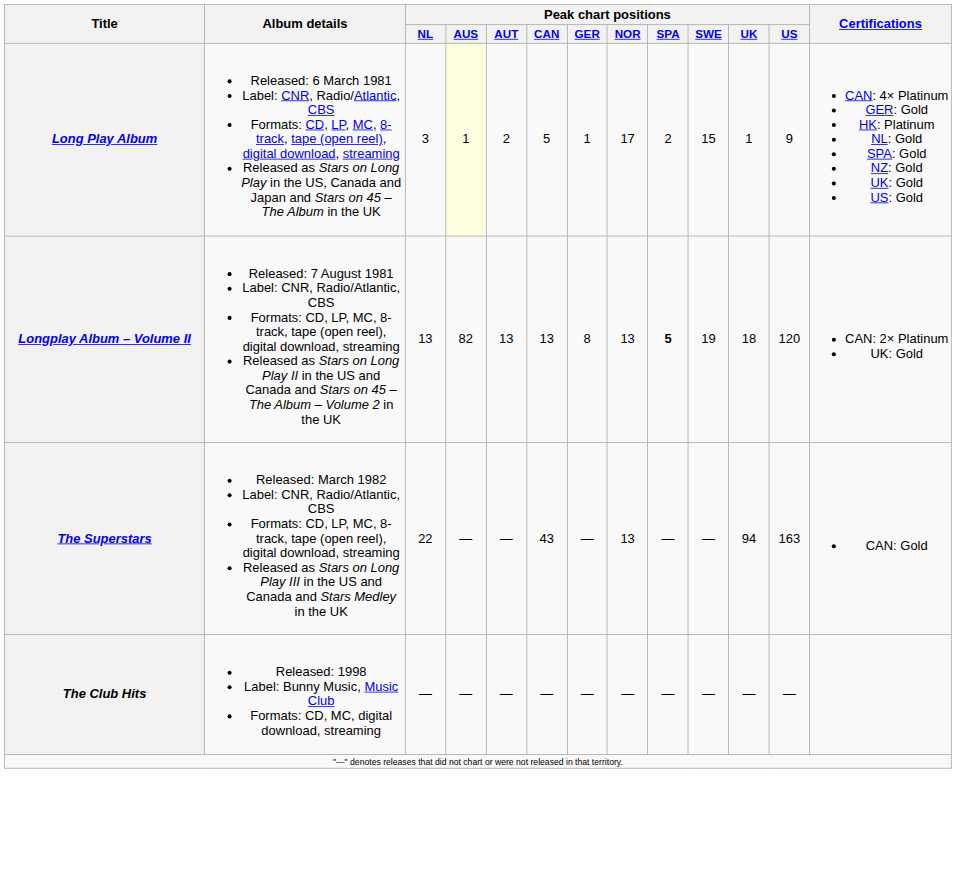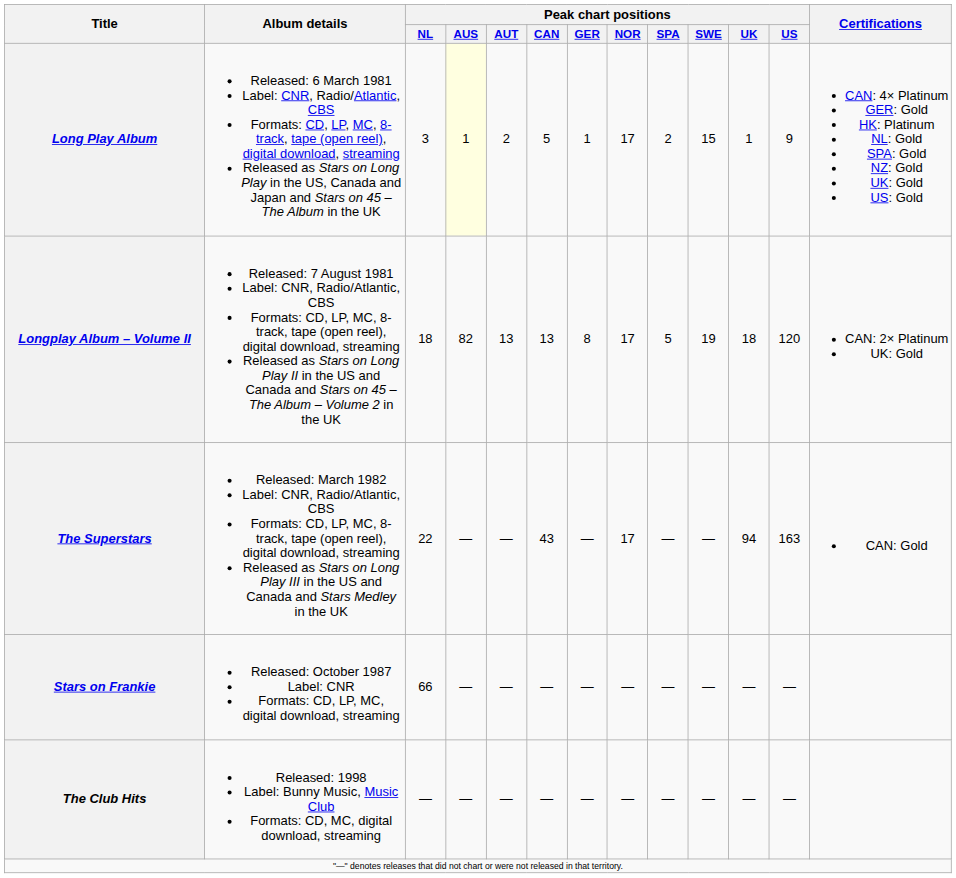 <table class="wikitable plainrowheaders" style="text-align:center;">
 <tr>
 <th scope="col" rowspan="2" style="width:15em;">Title</th>
 <th scope="col" rowspan="2" style="width:15em;">Album details</th>
 <th colspan="10">Peak chart positions</th>
 <th rowspan="2"><a href='#'>Certifications</a></th>
 </tr>
 <tr>
 <th scope="col" style="width:3em;font-size:90%;"><a href='#'>NL</a><br></th>
 <th scope="col" style="width:3em;font-size:90%;"><a href='#'>AUS</a><br></th>
 <th scope="col" style="width:3em;font-size:90%;"><a href='#'>AUT</a><br></th>
 <th scope="col" style="width:3em;font-size:90%;"><a href='#'>CAN</a><br></th>
 <th scope="col" style="width:3em;font-size:90%;"><a href='#'>GER</a><br></th>
 <th scope="col" style="width:3em;font-size:90%;"><a href='#'>NOR</a><br></th>
 <th scope="col" style="width:3em;font-size:90%;"><a href='#'>SPA</a><br></th>
 <th scope="col" style="width:3em;font-size:90%;"><a href='#'>SWE</a><br></th>
 <th scope="col" style="width:3em;font-size:90%;"><a href='#'>UK</a><br></th>
 <th scope="col" style="width:3em;font-size:90%;"><a href='#'>US</a><br></th>
 </tr>
 <tr>
 <th scope="row"><em><a href='#'>Long Play Album</a></em></th>
 <td><br><ul><li>Released: 6 March 1981</li><li>Label: <a href='#'>CNR</a>, Radio/<a href='#'>Atlantic</a>, <a href='#'>CBS</a></li><li>Formats: <a href='#'>CD</a>, <a href='#'>LP</a>, <a href='#'>MC</a>, <a href='#'>8-track</a>, <a href='#'>tape (open reel)</a>, <a href='#'>digital download</a>, <a href='#'>streaming</a></li><li>Released as <em>Stars on Long Play</em> in the US, Canada and Japan and <em>Stars on 45 – The Album</em> in the UK</li></ul></td>
 <td>3</td>
 <td style="background: lightyellow;">1</td>
 <td>2</td>
 <td>5</td>
 <td>1</td>
 <td>17</td>
 <td>2</td>
 <td>15</td>
 <td>1</td>
 <td>9</td>
 <td><br><ul><li><a href='#'>CAN</a>: 4× Platinum</li><li><a href='#'>GER</a>: Gold</li><li><a href='#'>HK</a>: Platinum</li><li><a href='#'>NL</a>: Gold</li><li><a href='#'>SPA</a>: Gold</li><li><a href='#'>NZ</a>: Gold</li><li><a href='#'>UK</a>: Gold</li><li><a href='#'>US</a>: Gold</li></ul></td>
 </tr>
 <tr>
 <th scope="row"><em><a href='#'>Longplay Album – Volume II</a></em></th>
 <td><br><ul><li>Released: 7 August 1981</li><li>Label: CNR, Radio/Atlantic, CBS</li><li>Formats: CD, LP, MC, 8-track, tape (open reel), digital download, streaming</li><li>Released as <em>Stars on Long Play II</em> in the US and Canada and <em>Stars on 45 – The Album – Volume 2</em> in the UK</li></ul></td>
-<td>13</td>
+<td>18</td>
 <td>82</td>
 <td>13</td>
 <td>13</td>
 <td>8</td>
-<td>13</td>
-<td><strong>5</strong></td>
+<td>17</td>
+<td>5</td>
 <td>19</td>
 <td>18</td>
 <td>120</td>
 <td><br><ul><li>CAN: 2× Platinum</li><li>UK: Gold</li></ul></td>
 </tr>
 <tr>
 <th scope="row"><em><a href='#'>The Superstars</a></em></th>
 <td><br><ul><li>Released: March 1982</li><li>Label: CNR, Radio/Atlantic, CBS</li><li>Formats: CD, LP, MC, 8-track, tape (open reel), digital download, streaming</li><li>Released as <em>Stars on Long Play III</em> in the US and Canada and <em>Stars Medley</em> in the UK</li></ul></td>
 <td>22</td>
 <td>—</td>
 <td>—</td>
 <td>43</td>
 <td>—</td>
-<td>13</td>
+<td>17</td>
 <td>—</td>
 <td>—</td>
 <td>94</td>
 <td>163</td>
 <td><br><ul><li>CAN: Gold</li></ul></td>
+</tr>
+<tr>
+<th scope="row"><em><a href='#'>Stars on Frankie</a></em></th>
+<td><br><ul><li>Released: October 1987</li><li>Label: CNR</li><li>Formats: CD, LP, MC, digital download, streaming</li></ul></td>
+<td>66</td>
+<td>—</td>
+<td>—</td>
+<td>—</td>
+<td>—</td>
+<td>—</td>
+<td>—</td>
+<td>—</td>
+<td>—</td>
+<td>—</td>
+<td></td>
 </tr>
 <tr>
 <th scope="row"><em>The Club Hits</em></th>
 <td><br><ul><li>Released: 1998</li><li>Label: Bunny Music, <a href='#'>Music Club</a></li><li>Formats: CD, MC, digital download, streaming</li></ul></td>
 <td>—</td>
 <td>—</td>
 <td>—</td>
 <td>—</td>
 <td>—</td>
 <td>—</td>
 <td>—</td>
 <td>—</td>
 <td>—</td>
 <td>—</td>
 <td></td>
 </tr>
 <tr>
 <td colspan="13" style="font-size:8pt">"—" denotes releases that did not chart or were not released in that territory.</td>
 </tr>
 </table>
